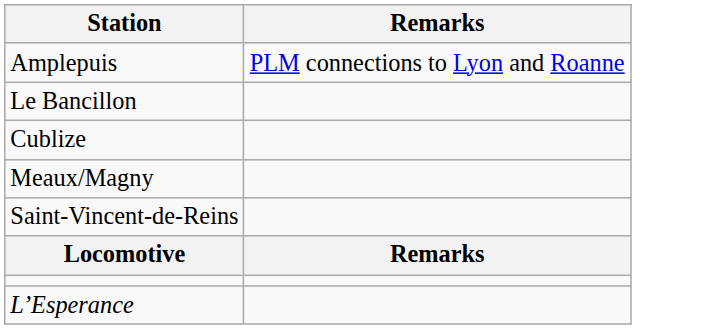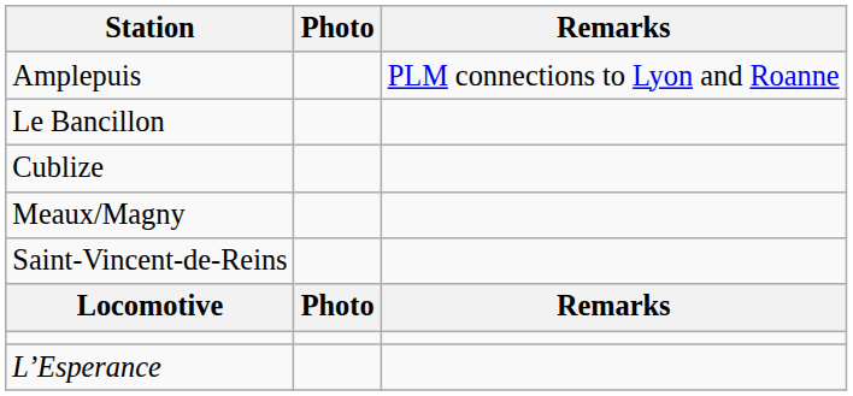 <table class="wikitable">
 <tr>
 <th>Station</th>
+<th>Photo</th>
 <th>Remarks</th>
 </tr>
 <tr>
 <td>Amplepuis</td>
+<td></td>
 <td><a href='#'>PLM</a> connections to <a href='#'>Lyon</a> and <a href='#'>Roanne</a></td>
 </tr>
 <tr>
 <td>Le Bancillon</td>
 <td></td>
+<td></td>
 </tr>
 <tr>
 <td>Cublize</td>
+<td></td>
 <td></td>
 </tr>
 <tr>
 <td>Meaux/Magny</td>
 <td></td>
+<td></td>
 </tr>
 <tr>
 <td>Saint-Vincent-de-Reins</td>
 <td></td>
+<td></td>
 </tr>
 <tr>
 <th>Locomotive</th>
+<th>Photo</th>
 <th>Remarks</th>
 </tr>
 <tr>
+<td></td>
 <td></td>
 <td></td>
 </tr>
 <tr>
 <td><em>L’Esperance</em></td>
 <td></td>
+<td></td>
 </tr>
 </table>
